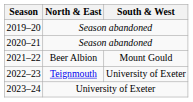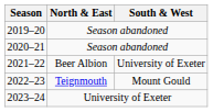 <table class="wikitable" style="text-align: center">
 <tr>
 <th>Season</th>
 <th>North & East</th>
 <th>South & West</th>
 </tr>
 <tr>
 <td>2019–20</td>
 <td colspan=2><em>Season abandoned</em></td>
 </tr>
 <tr>
 <td>2020–21</td>
 <td colspan=2><em>Season abandoned</em></td>
 </tr>
 <tr>
 <td>2021–22</td>
 <td>Beer Albion</td>
-<td>Mount Gould</td>
+<td>University of Exeter</td>
 </tr>
 <tr>
 <td>2022–23</td>
 <td><a href='#'>Teignmouth</a></td>
-<td>University of Exeter</td>
+<td>Mount Gould</td>
 </tr>
 <tr>
 <td>2023–24</td>
 <td colspan=2>University of Exeter</td>
 </tr>
 </table>
